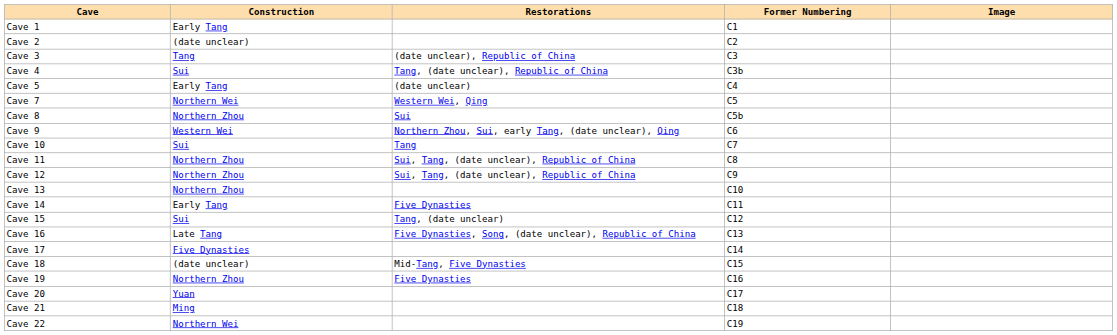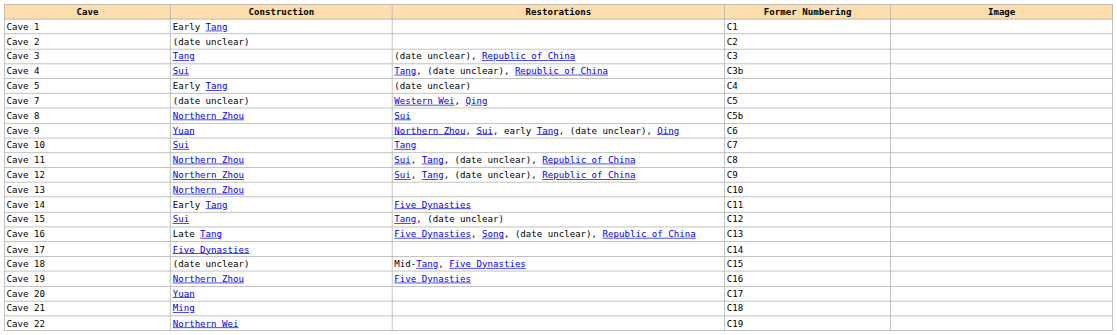 <table class="wikitable sortable"  style="width:100%; background:#fff;">
 <tr>
 <th width="15%" align="left" style="background:#ffdead;">Cave</th>
 <th width="20%" align="left" style="background:#ffdead;">Construction</th>
 <th width="30%" align="left" style="background:#ffdead;">Restorations</th>
 <th width="15%" align="left" style="background:#ffdead;">Former Numbering</th>
 <th width="20%" align="left" style="background:#ffdead;" class="unsortable">Image</th>
 </tr>
 <tr>
 <td>Cave 1</td>
 <td>Early <a href='#'>Tang</a></td>
 <td></td>
 <td>C1</td>
 <td></td>
 </tr>
 <tr>
 <td>Cave 2</td>
 <td>(date unclear)</td>
 <td></td>
 <td>C2</td>
 <td></td>
 </tr>
 <tr>
 <td>Cave 3</td>
 <td><a href='#'>Tang</a></td>
 <td>(date unclear), <a href='#'>Republic of China</a></td>
 <td>C3</td>
 <td></td>
 </tr>
 <tr>
 <td>Cave 4</td>
 <td><a href='#'>Sui</a></td>
 <td><a href='#'>Tang</a>, (date unclear), <a href='#'>Republic of China</a></td>
 <td>C3b</td>
 <td></td>
 </tr>
 <tr>
 <td>Cave 5</td>
 <td>Early <a href='#'>Tang</a></td>
 <td>(date unclear)</td>
 <td>C4</td>
 <td></td>
 </tr>
 <tr>
 <td>Cave 7</td>
-<td><a href='#'>Northern Wei</a></td>
+<td>(date unclear)</td>
 <td><a href='#'>Western Wei</a>, <a href='#'>Qing</a></td>
 <td>C5</td>
 <td></td>
 </tr>
 <tr>
 <td>Cave 8</td>
 <td><a href='#'>Northern Zhou</a></td>
 <td><a href='#'>Sui</a></td>
 <td>C5b</td>
 <td></td>
 </tr>
 <tr>
 <td>Cave 9</td>
-<td><a href='#'>Western Wei</a></td>
+<td><a href='#'>Yuan</a></td>
 <td><a href='#'>Northern Zhou</a>, <a href='#'>Sui</a>, early <a href='#'>Tang</a>, (date unclear), <a href='#'>Qing</a></td>
 <td>C6</td>
 <td></td>
 </tr>
 <tr>
 <td>Cave 10</td>
 <td><a href='#'>Sui</a></td>
 <td><a href='#'>Tang</a></td>
 <td>C7</td>
 <td></td>
 </tr>
 <tr>
 <td>Cave 11</td>
 <td><a href='#'>Northern Zhou</a></td>
 <td><a href='#'>Sui</a>, <a href='#'>Tang</a>, (date unclear), <a href='#'>Republic of China</a></td>
 <td>C8</td>
 <td></td>
 </tr>
 <tr>
 <td>Cave 12</td>
 <td><a href='#'>Northern Zhou</a></td>
 <td><a href='#'>Sui</a>, <a href='#'>Tang</a>, (date unclear), <a href='#'>Republic of China</a></td>
 <td>C9</td>
 <td></td>
 </tr>
 <tr>
 <td>Cave 13</td>
 <td><a href='#'>Northern Zhou</a></td>
 <td></td>
 <td>C10</td>
 <td></td>
 </tr>
 <tr>
 <td>Cave 14</td>
 <td>Early <a href='#'>Tang</a></td>
 <td><a href='#'>Five Dynasties</a></td>
 <td>C11</td>
 <td></td>
 </tr>
 <tr>
 <td>Cave 15</td>
 <td><a href='#'>Sui</a></td>
 <td><a href='#'>Tang</a>, (date unclear)</td>
 <td>C12</td>
 <td></td>
 </tr>
 <tr>
 <td>Cave 16</td>
 <td>Late <a href='#'>Tang</a></td>
 <td><a href='#'>Five Dynasties</a>, <a href='#'>Song</a>, (date unclear), <a href='#'>Republic of China</a></td>
 <td>C13</td>
 <td></td>
 </tr>
 <tr>
 <td>Cave 17</td>
 <td><a href='#'>Five Dynasties</a></td>
 <td></td>
 <td>C14</td>
 <td></td>
 </tr>
 <tr>
 <td>Cave 18</td>
 <td>(date unclear)</td>
 <td>Mid-<a href='#'>Tang</a>, <a href='#'>Five Dynasties</a></td>
 <td>C15</td>
 <td></td>
 </tr>
 <tr>
 <td>Cave 19</td>
 <td><a href='#'>Northern Zhou</a></td>
 <td><a href='#'>Five Dynasties</a></td>
 <td>C16</td>
 <td></td>
 </tr>
 <tr>
 <td>Cave 20</td>
 <td><a href='#'>Yuan</a></td>
 <td></td>
 <td>C17</td>
 <td></td>
 </tr>
 <tr>
 <td>Cave 21</td>
 <td><a href='#'>Ming</a></td>
 <td></td>
 <td>C18</td>
 <td></td>
 </tr>
 <tr>
 <td>Cave 22</td>
 <td><a href='#'>Northern Wei</a></td>
 <td></td>
 <td>C19</td>
 <td></td>
 </tr>
 </table>
